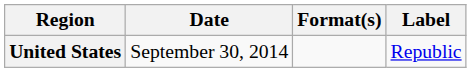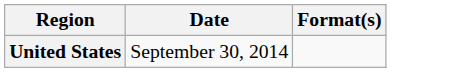 <table class="wikitable plainrowheaders">
 <tr>
 <th scope="col">Region</th>
 <th scope="col">Date</th>
 <th scope="col">Format(s)</th>
-<th scope="col">Label</th>
 </tr>
 <tr>
 <th scope="row">United States</th>
 <td>September 30, 2014</td>
 <td></td>
-<td><a href='#'>Republic</a></td>
 </tr>
 </table>
